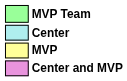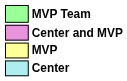 <table class="toccolours" style="font-size: 75%; white-space: nowrap">
 <tr>
 <td style="background:#99FF99; border: 1px solid black">      </td>
 <td><strong>MVP Team</strong></td>
 </tr>
 <tr>
-<td style="background:#AFEEEE; border: 1px solid black"></td>
-<td><strong>Center</strong></td>
+<td style="background:#E993DD; border: 1px solid black"></td>
+<td><strong>Center and MVP</strong></td>
 </tr>
 <tr>
 <td style="background:#FFFF99;border: 1px solid black"></td>
 <td><strong>MVP</strong></td>
 </tr>
 <tr>
-<td style="background:#E993DD; border: 1px solid black"></td>
-<td><strong>Center and MVP</strong></td>
+<td style="background:#AFEEEE; border: 1px solid black"></td>
+<td><strong>Center</strong></td>
 </tr>
 </table>
